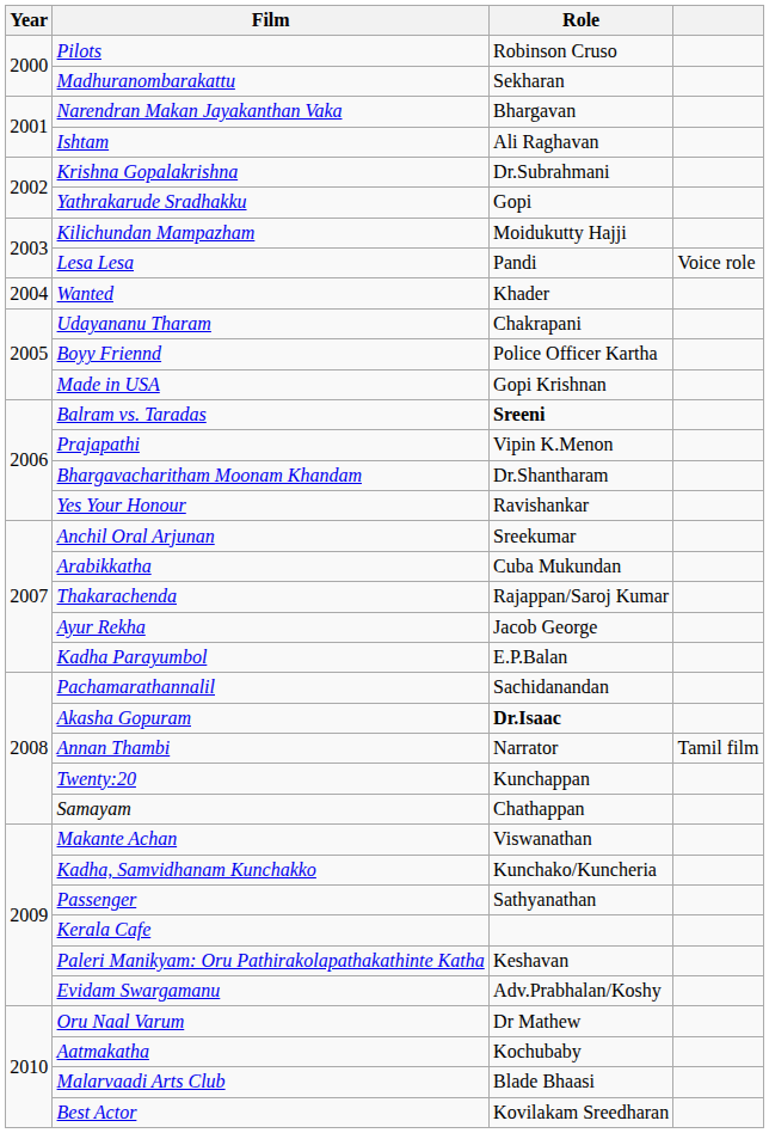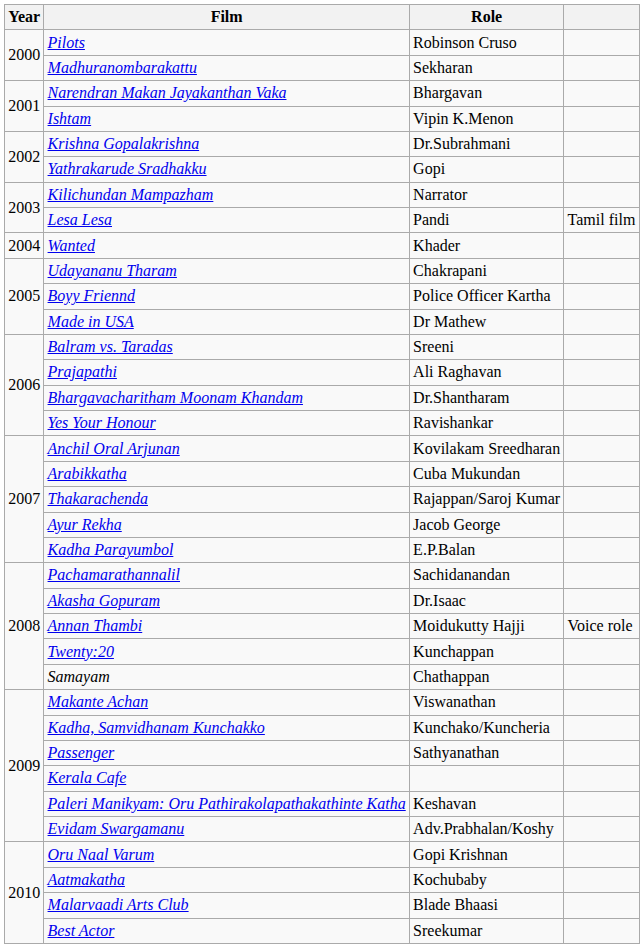 <table class="wikitable sortable">
 <tr>
 <th>Year</th>
 <th>Film</th>
 <th>Role</th>
 <th></th>
 </tr>
 <tr>
 <td rowspan=2>2000</td>
 <td><em><a href='#'>Pilots</a></em></td>
 <td>Robinson Cruso</td>
 <td></td>
 </tr>
 <tr>
 <td><em><a href='#'>Madhuranombarakattu</a></em></td>
 <td>Sekharan</td>
 <td></td>
 </tr>
 <tr>
 <td rowspan=2>2001</td>
 <td><em><a href='#'>Narendran Makan Jayakanthan Vaka</a></em></td>
 <td>Bhargavan</td>
 <td></td>
 </tr>
 <tr>
 <td><em><a href='#'>Ishtam</a></em></td>
-<td>Ali Raghavan</td>
+<td>Vipin K.Menon</td>
 <td></td>
 </tr>
 <tr>
 <td rowspan=2>2002</td>
 <td><em><a href='#'>Krishna Gopalakrishna</a></em></td>
 <td>Dr.Subrahmani</td>
 <td></td>
 </tr>
 <tr>
 <td><em><a href='#'>Yathrakarude Sradhakku</a></em></td>
 <td>Gopi</td>
 <td></td>
 </tr>
 <tr>
 <td rowspan="2">2003</td>
 <td><em><a href='#'>Kilichundan Mampazham</a></em></td>
-<td>Moidukutty Hajji</td>
+<td>Narrator</td>
 <td></td>
 </tr>
 <tr>
 <td><em><a href='#'>Lesa Lesa</a></em></td>
 <td>Pandi</td>
-<td>Voice role</td>
+<td>Tamil film</td>
 </tr>
 <tr>
 <td>2004</td>
 <td><em><a href='#'>Wanted</a></em></td>
 <td>Khader</td>
 <td></td>
 </tr>
 <tr>
 <td rowspan=3>2005</td>
 <td><em><a href='#'>Udayananu Tharam</a></em></td>
 <td>Chakrapani</td>
 <td></td>
 </tr>
 <tr>
 <td><em><a href='#'>Boyy Friennd</a></em></td>
 <td>Police Officer Kartha</td>
 <td></td>
 </tr>
 <tr>
 <td><em><a href='#'>Made in USA</a></em></td>
-<td>Gopi Krishnan</td>
+<td>Dr Mathew</td>
 <td></td>
 </tr>
 <tr>
 <td rowspan=4>2006</td>
 <td><em><a href='#'>Balram vs. Taradas</a></em></td>
-<td><strong>Sreeni</strong></td>
+<td>Sreeni</td>
 <td></td>
 </tr>
 <tr>
 <td><em><a href='#'>Prajapathi</a></em></td>
-<td>Vipin K.Menon</td>
+<td>Ali Raghavan</td>
 <td></td>
 </tr>
 <tr>
 <td><em><a href='#'>Bhargavacharitham Moonam Khandam</a></em></td>
 <td>Dr.Shantharam</td>
 <td></td>
 </tr>
 <tr>
 <td><em><a href='#'>Yes Your Honour</a></em></td>
 <td>Ravishankar</td>
 <td></td>
 </tr>
 <tr>
 <td rowspan=5>2007</td>
 <td><em><a href='#'>Anchil Oral Arjunan</a></em></td>
-<td>Sreekumar</td>
+<td>Kovilakam Sreedharan</td>
 <td></td>
 </tr>
 <tr>
 <td><em><a href='#'>Arabikkatha</a></em></td>
 <td>Cuba Mukundan</td>
 <td></td>
 </tr>
 <tr>
 <td><em><a href='#'>Thakarachenda</a></em></td>
 <td>Rajappan/Saroj Kumar</td>
 <td></td>
 </tr>
 <tr>
 <td><em><a href='#'>Ayur Rekha</a></em></td>
 <td>Jacob George</td>
 <td></td>
 </tr>
 <tr>
 <td><em><a href='#'>Kadha Parayumbol</a></em></td>
 <td>E.P.Balan</td>
 <td></td>
 </tr>
 <tr>
 <td rowspan=5>2008</td>
 <td><em><a href='#'>Pachamarathannalil</a></em></td>
 <td>Sachidanandan</td>
 <td></td>
 </tr>
 <tr>
 <td><em><a href='#'>Akasha Gopuram</a></em></td>
-<td><strong>Dr.Isaac</strong></td>
+<td>Dr.Isaac</td>
 <td></td>
 </tr>
 <tr>
 <td><em><a href='#'>Annan Thambi</a></em></td>
-<td>Narrator</td>
-<td>Tamil film</td>
+<td>Moidukutty Hajji</td>
+<td>Voice role</td>
 </tr>
 <tr>
 <td><em><a href='#'>Twenty:20</a></em></td>
 <td>Kunchappan</td>
 <td></td>
 </tr>
 <tr>
 <td><em>Samayam</em></td>
 <td>Chathappan</td>
 <td></td>
 </tr>
 <tr>
 <td rowspan=6>2009</td>
 <td><em><a href='#'>Makante Achan</a></em></td>
 <td>Viswanathan</td>
 <td></td>
 </tr>
 <tr>
 <td><em><a href='#'>Kadha, Samvidhanam Kunchakko</a></em></td>
 <td>Kunchako/Kuncheria</td>
 <td></td>
 </tr>
 <tr>
 <td><em><a href='#'>Passenger</a></em></td>
 <td>Sathyanathan</td>
 <td></td>
 </tr>
 <tr>
 <td><em><a href='#'>Kerala Cafe</a></em></td>
 <td></td>
 <td></td>
 </tr>
 <tr>
 <td><em><a href='#'>Paleri Manikyam: Oru Pathirakolapathakathinte Katha</a></em></td>
 <td>Keshavan</td>
 <td></td>
 </tr>
 <tr>
 <td><em><a href='#'>Evidam Swargamanu</a></em></td>
 <td>Adv.Prabhalan/Koshy</td>
 <td></td>
 </tr>
 <tr>
 <td rowspan=4>2010</td>
 <td><em><a href='#'>Oru Naal Varum</a></em></td>
-<td>Dr Mathew</td>
+<td>Gopi Krishnan</td>
 <td></td>
 </tr>
 <tr>
 <td><em><a href='#'>Aatmakatha</a></em></td>
 <td>Kochubaby</td>
 <td></td>
 </tr>
 <tr>
 <td><em><a href='#'>Malarvaadi Arts Club</a></em></td>
 <td>Blade Bhaasi</td>
 <td></td>
 </tr>
 <tr>
 <td><em><a href='#'>Best Actor</a></em></td>
-<td>Kovilakam Sreedharan</td>
+<td>Sreekumar</td>
 <td></td>
 </tr>
 </table>
